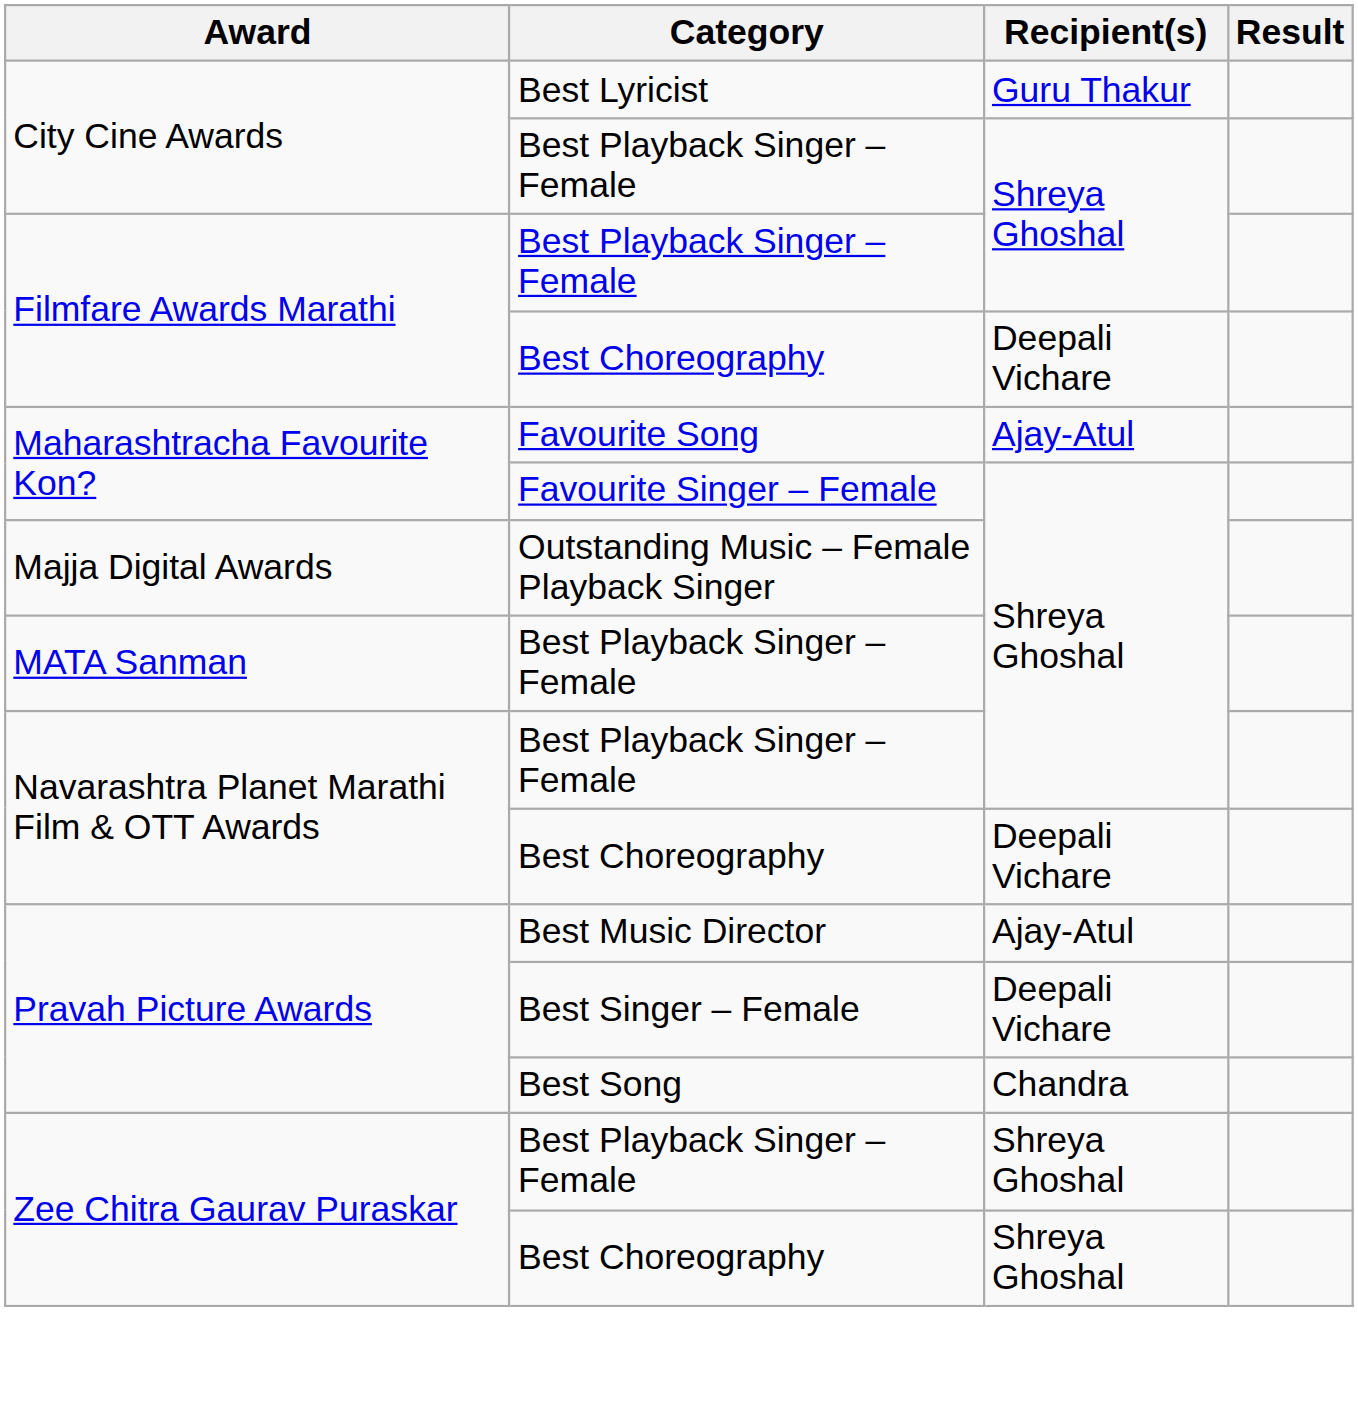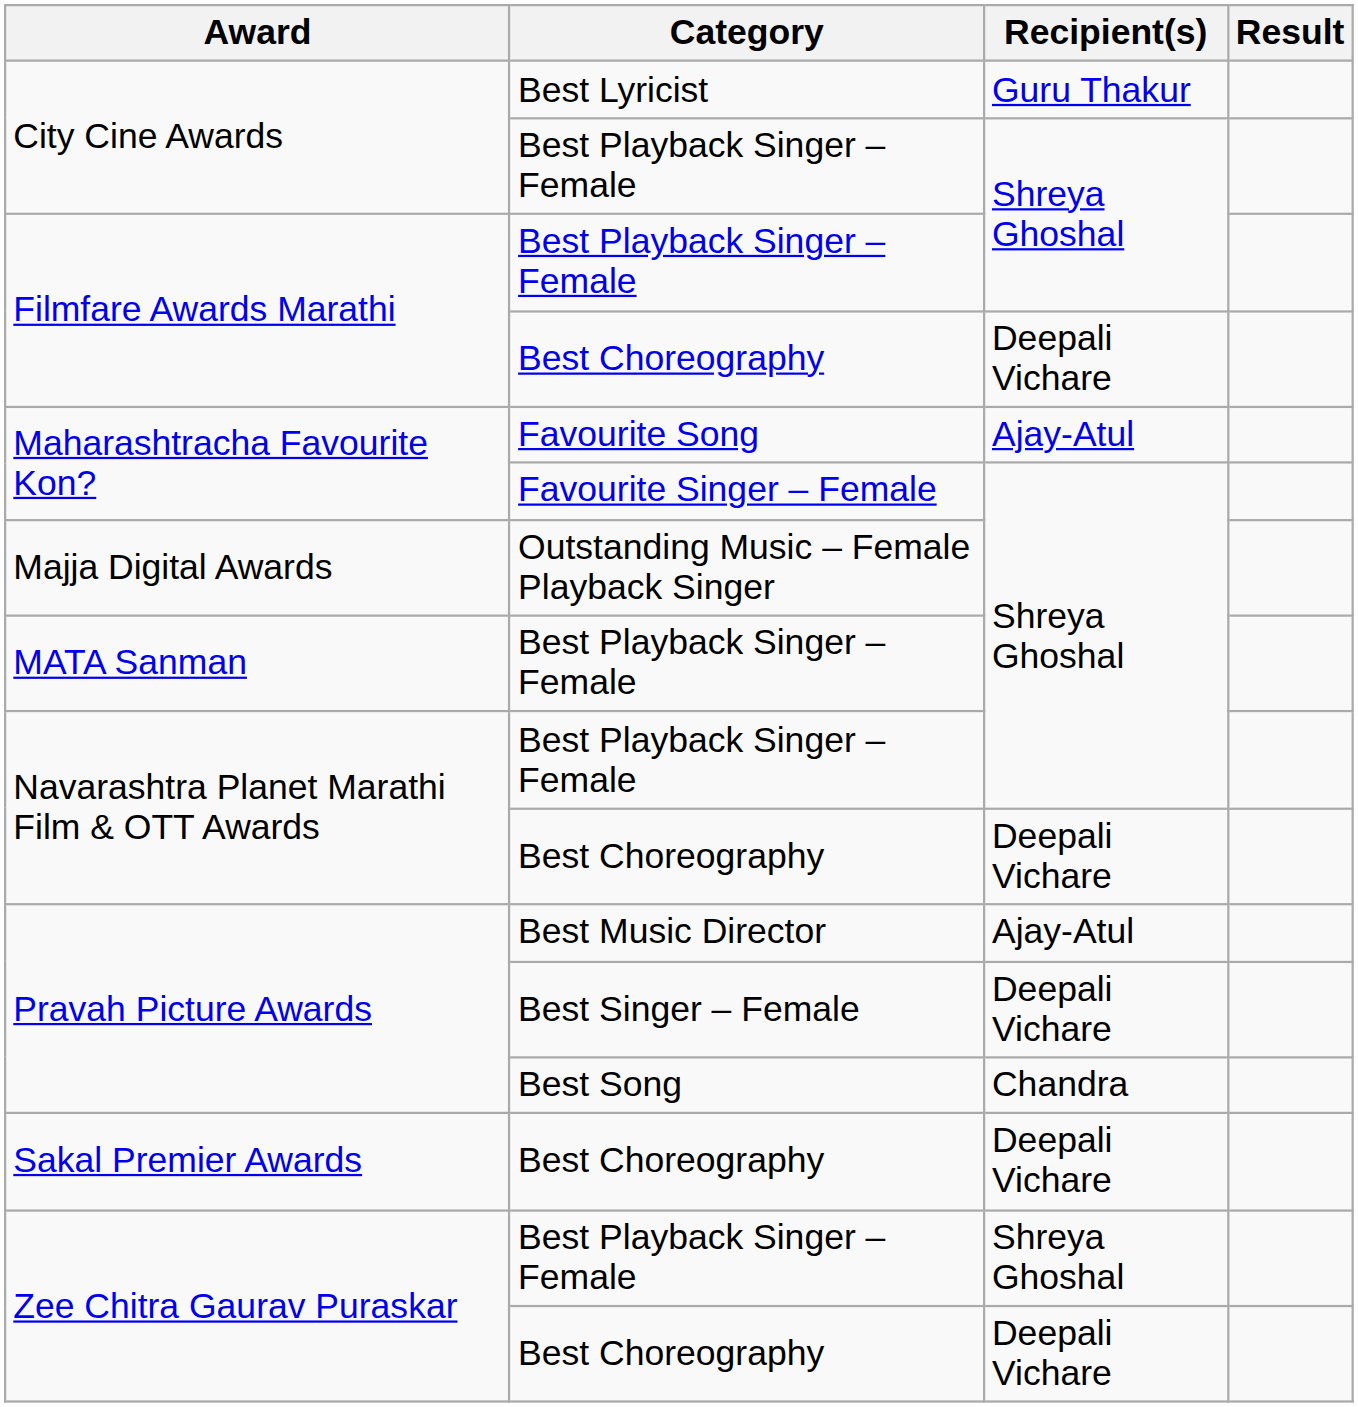 <table class="wikitable">
 <tr>
 <th>Award</th>
 <th>Category</th>
 <th>Recipient(s)</th>
 <th>Result</th>
 </tr>
 <tr>
 <td rowspan="2">City Cine Awards</td>
 <td>Best Lyricist</td>
 <td><a href='#'>Guru Thakur</a></td>
 <td></td>
 </tr>
 <tr>
 <td>Best Playback Singer – Female</td>
 <td rowspan="2"><a href='#'>Shreya Ghoshal</a></td>
 <td></td>
 </tr>
 <tr>
 <td rowspan="2"><a href='#'>Filmfare Awards Marathi</a></td>
 <td><a href='#'>Best Playback Singer – Female</a></td>
 <td></td>
 </tr>
 <tr>
 <td><a href='#'>Best Choreography</a></td>
 <td>Deepali Vichare</td>
 <td></td>
 </tr>
 <tr>
 <td rowspan="2"><a href='#'>Maharashtracha Favourite Kon?</a></td>
 <td><a href='#'>Favourite Song</a></td>
 <td><a href='#'>Ajay-Atul</a></td>
 <td></td>
 </tr>
 <tr>
 <td><a href='#'>Favourite Singer – Female</a></td>
 <td rowspan="4">Shreya Ghoshal</td>
 <td></td>
 </tr>
 <tr>
 <td>Majja Digital Awards</td>
 <td>Outstanding Music – Female Playback Singer</td>
 <td></td>
 </tr>
 <tr>
 <td><a href='#'>MATA Sanman</a></td>
 <td>Best Playback Singer – Female</td>
 <td></td>
 </tr>
 <tr>
 <td rowspan="2">Navarashtra Planet Marathi Film & OTT Awards</td>
 <td>Best Playback Singer – Female</td>
 <td></td>
 </tr>
 <tr>
 <td>Best Choreography</td>
 <td>Deepali Vichare</td>
 <td></td>
 </tr>
 <tr>
 <td rowspan="3"><a href='#'>Pravah Picture Awards</a></td>
 <td>Best Music Director</td>
 <td>Ajay-Atul</td>
 <td></td>
 </tr>
 <tr>
 <td>Best Singer – Female</td>
 <td>Deepali Vichare</td>
 <td></td>
 </tr>
 <tr>
 <td>Best Song</td>
 <td>Chandra</td>
 <td></td>
 </tr>
 <tr>
+<td><a href='#'>Sakal Premier Awards</a></td>
+<td>Best Choreography</td>
+<td>Deepali Vichare</td>
+<td></td>
+</tr>
+<tr>
 <td rowspan="2"><a href='#'>Zee Chitra Gaurav Puraskar</a></td>
 <td>Best Playback Singer – Female</td>
 <td>Shreya Ghoshal</td>
 <td></td>
 </tr>
 <tr>
 <td>Best Choreography</td>
-<td>Shreya Ghoshal</td>
+<td>Deepali Vichare</td>
 <td></td>
 </tr>
 </table>
